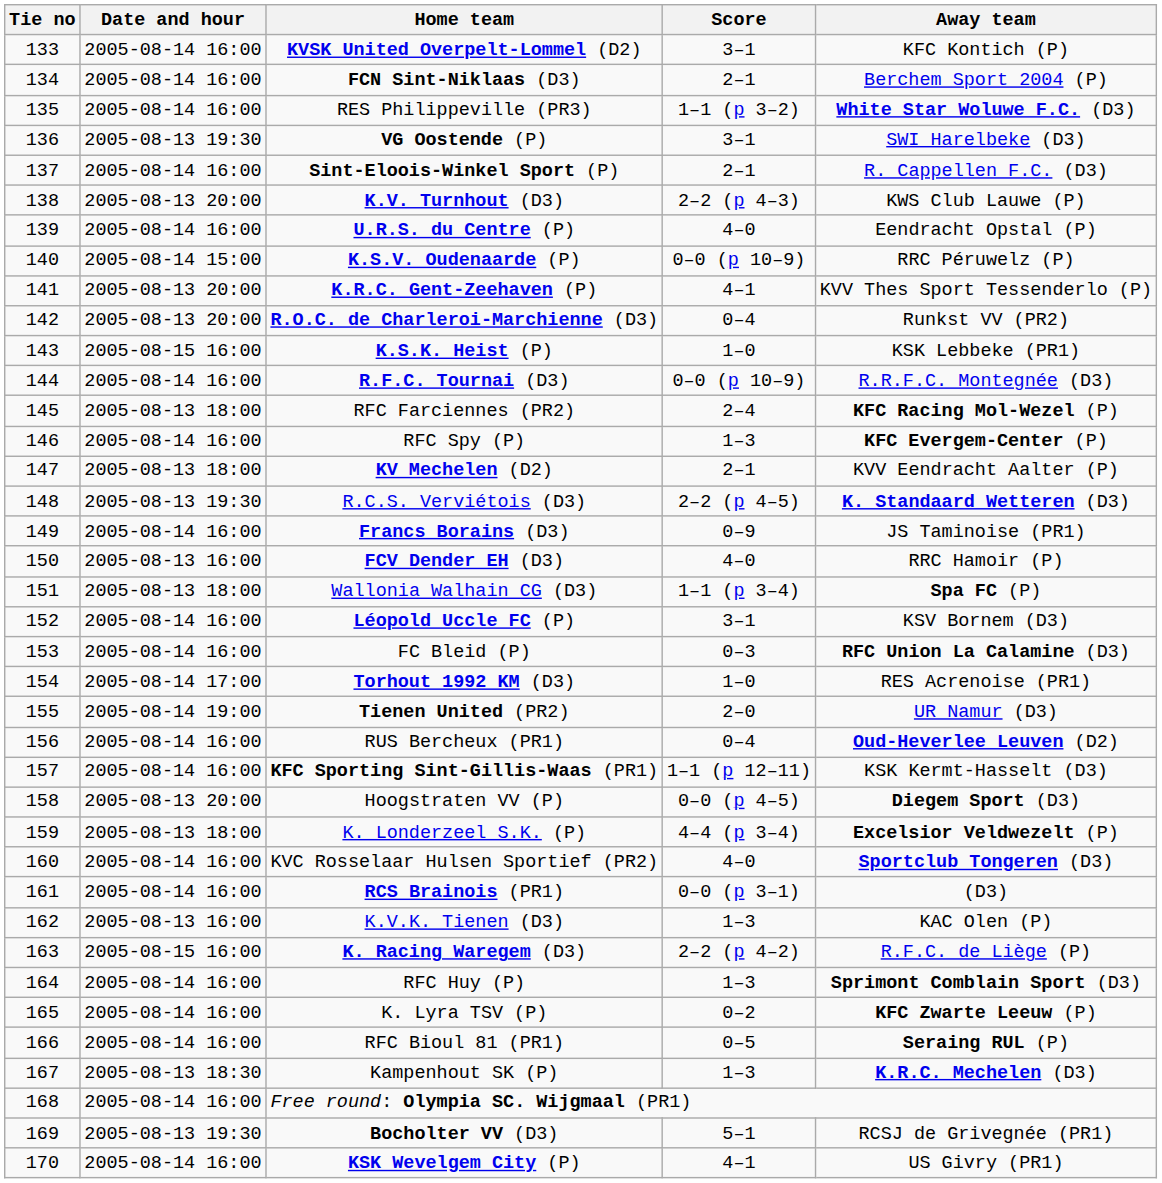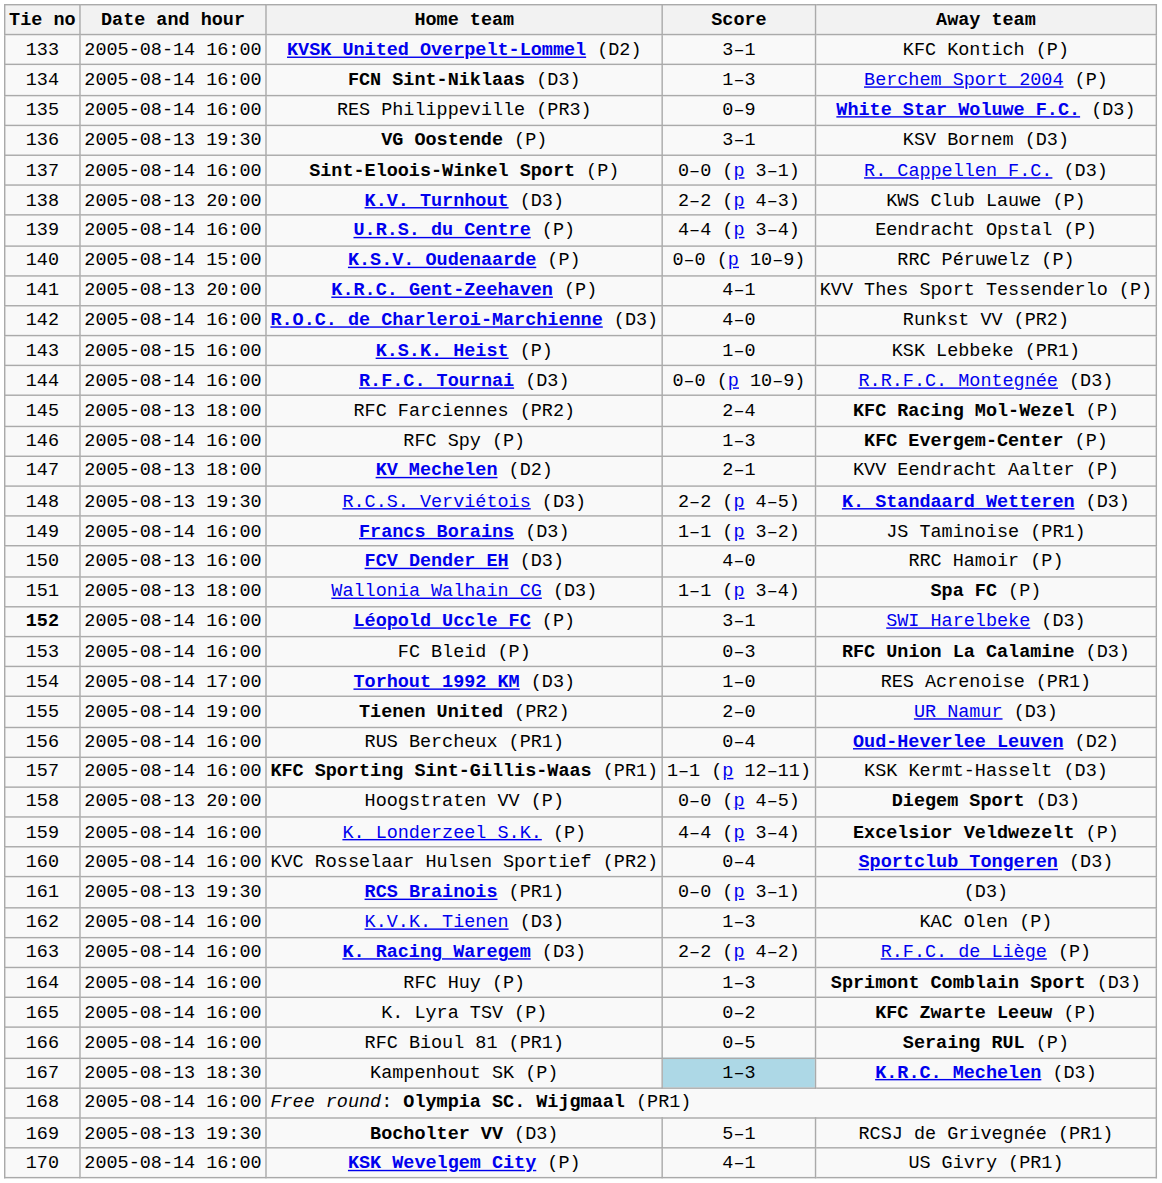 <table class="wikitable" style="text-align: center">
 <tr>
 <th>Tie no</th>
 <th>Date and hour</th>
 <th>Home team</th>
 <th>Score</th>
 <th>Away team</th>
 </tr>
 <tr>
 <td>133</td>
 <td>2005-08-14 16:00</td>
 <td><strong><a href='#'>KVSK United Overpelt-Lommel</a></strong> (D2)</td>
 <td>3–1</td>
 <td>KFC Kontich (P)</td>
 </tr>
 <tr>
 <td>134</td>
 <td>2005-08-14 16:00</td>
 <td><strong>FCN Sint-Niklaas</strong> (D3)</td>
-<td>2–1</td>
+<td>1–3</td>
 <td><a href='#'>Berchem Sport 2004</a> (P)</td>
 </tr>
 <tr>
 <td>135</td>
 <td>2005-08-14 16:00</td>
 <td>RES Philippeville (PR3)</td>
-<td>1–1 (<a href='#'>p</a> 3–2)</td>
+<td>0–9</td>
 <td><strong><a href='#'>White Star Woluwe F.C.</a></strong> (D3)</td>
 </tr>
 <tr>
 <td>136</td>
 <td>2005-08-13 19:30</td>
 <td><strong>VG Oostende</strong> (P)</td>
 <td>3–1</td>
-<td><a href='#'>SWI Harelbeke</a> (D3)</td>
+<td>KSV Bornem (D3)</td>
 </tr>
 <tr>
 <td>137</td>
 <td>2005-08-14 16:00</td>
 <td><strong>Sint-Eloois-Winkel Sport</strong> (P)</td>
-<td>2–1</td>
+<td>0–0 (<a href='#'>p</a> 3–1)</td>
 <td><a href='#'>R. Cappellen F.C.</a> (D3)</td>
 </tr>
 <tr>
 <td>138</td>
 <td>2005-08-13 20:00</td>
 <td><strong><a href='#'>K.V. Turnhout</a></strong> (D3)</td>
 <td>2–2 (<a href='#'>p</a> 4–3)</td>
 <td>KWS Club Lauwe (P)</td>
 </tr>
 <tr>
 <td>139</td>
 <td>2005-08-14 16:00</td>
 <td><strong><a href='#'>U.R.S. du Centre</a></strong> (P)</td>
-<td>4–0</td>
+<td>4–4 (<a href='#'>p</a> 3–4)</td>
 <td>Eendracht Opstal (P)</td>
 </tr>
 <tr>
 <td>140</td>
 <td>2005-08-14 15:00</td>
 <td><strong><a href='#'>K.S.V. Oudenaarde</a></strong> (P)</td>
 <td>0–0 (<a href='#'>p</a> 10–9)</td>
 <td>RRC Péruwelz (P)</td>
 </tr>
 <tr>
 <td>141</td>
 <td>2005-08-13 20:00</td>
 <td><strong><a href='#'>K.R.C. Gent-Zeehaven</a></strong> (P)</td>
 <td>4–1</td>
 <td>KVV Thes Sport Tessenderlo (P)</td>
 </tr>
 <tr>
 <td>142</td>
-<td>2005-08-13 20:00</td>
+<td>2005-08-14 16:00</td>
 <td><strong><a href='#'>R.O.C. de Charleroi-Marchienne</a></strong> (D3)</td>
-<td>0–4</td>
+<td>4–0</td>
 <td>Runkst VV (PR2)</td>
 </tr>
 <tr>
 <td>143</td>
 <td>2005-08-15 16:00</td>
 <td><strong><a href='#'>K.S.K. Heist</a></strong> (P)</td>
 <td>1–0</td>
 <td>KSK Lebbeke (PR1)</td>
 </tr>
 <tr>
 <td>144</td>
 <td>2005-08-14 16:00</td>
 <td><strong><a href='#'>R.F.C. Tournai</a></strong> (D3)</td>
 <td>0–0 (<a href='#'>p</a> 10–9)</td>
 <td><a href='#'>R.R.F.C. Montegnée</a> (D3)</td>
 </tr>
 <tr>
 <td>145</td>
 <td>2005-08-13 18:00</td>
 <td>RFC Farciennes (PR2)</td>
 <td>2–4</td>
 <td><strong>KFC Racing Mol-Wezel</strong> (P)</td>
 </tr>
 <tr>
 <td>146</td>
 <td>2005-08-14 16:00</td>
 <td>RFC Spy (P)</td>
 <td>1–3</td>
 <td><strong>KFC Evergem-Center</strong> (P)</td>
 </tr>
 <tr>
 <td>147</td>
 <td>2005-08-13 18:00</td>
 <td><strong><a href='#'>KV Mechelen</a></strong> (D2)</td>
 <td>2–1</td>
 <td>KVV Eendracht Aalter (P)</td>
 </tr>
 <tr>
 <td>148</td>
 <td>2005-08-13 19:30</td>
 <td><a href='#'>R.C.S. Verviétois</a> (D3)</td>
 <td>2–2 (<a href='#'>p</a> 4–5)</td>
 <td><strong><a href='#'>K. Standaard Wetteren</a></strong> (D3)</td>
 </tr>
 <tr>
 <td>149</td>
 <td>2005-08-14 16:00</td>
 <td><strong><a href='#'>Francs Borains</a></strong> (D3)</td>
-<td>0–9</td>
+<td>1–1 (<a href='#'>p</a> 3–2)</td>
 <td>JS Taminoise (PR1)</td>
 </tr>
 <tr>
 <td>150</td>
 <td>2005-08-13 16:00</td>
 <td><strong><a href='#'>FCV Dender EH</a></strong> (D3)</td>
 <td>4–0</td>
 <td>RRC Hamoir (P)</td>
 </tr>
 <tr>
 <td>151</td>
 <td>2005-08-13 18:00</td>
 <td><a href='#'>Wallonia Walhain CG</a> (D3)</td>
 <td>1–1 (<a href='#'>p</a> 3–4)</td>
 <td><strong>Spa FC</strong> (P)</td>
 </tr>
 <tr>
-<td>152</td>
+<td><strong>152</strong></td>
 <td>2005-08-14 16:00</td>
 <td><strong><a href='#'>Léopold Uccle FC</a></strong> (P)</td>
 <td>3–1</td>
-<td>KSV Bornem (D3)</td>
+<td><a href='#'>SWI Harelbeke</a> (D3)</td>
 </tr>
 <tr>
 <td>153</td>
 <td>2005-08-14 16:00</td>
 <td>FC Bleid (P)</td>
 <td>0–3</td>
 <td><strong>RFC Union La Calamine</strong> (D3)</td>
 </tr>
 <tr>
 <td>154</td>
 <td>2005-08-14 17:00</td>
 <td><strong><a href='#'>Torhout 1992 KM</a></strong> (D3)</td>
 <td>1–0</td>
 <td>RES Acrenoise (PR1)</td>
 </tr>
 <tr>
 <td>155</td>
 <td>2005-08-14 19:00</td>
 <td><strong>Tienen United</strong> (PR2)</td>
 <td>2–0</td>
 <td><a href='#'>UR Namur</a> (D3)</td>
 </tr>
 <tr>
 <td>156</td>
 <td>2005-08-14 16:00</td>
 <td>RUS Bercheux (PR1)</td>
 <td>0–4</td>
 <td><strong><a href='#'>Oud-Heverlee Leuven</a></strong> (D2)</td>
 </tr>
 <tr>
 <td>157</td>
 <td>2005-08-14 16:00</td>
 <td><strong>KFC Sporting Sint-Gillis-Waas</strong> (PR1)</td>
 <td>1–1 (<a href='#'>p</a> 12–11)</td>
 <td>KSK Kermt-Hasselt (D3)</td>
 </tr>
 <tr>
 <td>158</td>
 <td>2005-08-13 20:00</td>
 <td>Hoogstraten VV (P)</td>
 <td>0–0 (<a href='#'>p</a> 4–5)</td>
 <td><strong>Diegem Sport</strong> (D3)</td>
 </tr>
 <tr>
 <td>159</td>
-<td>2005-08-13 18:00</td>
+<td>2005-08-14 16:00</td>
 <td><a href='#'>K. Londerzeel S.K.</a> (P)</td>
 <td>4–4 (<a href='#'>p</a> 3–4)</td>
 <td><strong>Excelsior Veldwezelt</strong> (P)</td>
 </tr>
 <tr>
 <td>160</td>
 <td>2005-08-14 16:00</td>
 <td>KVC Rosselaar Hulsen Sportief (PR2)</td>
-<td>4–0</td>
+<td>0–4</td>
 <td><strong><a href='#'>Sportclub Tongeren</a></strong> (D3)</td>
 </tr>
 <tr>
 <td>161</td>
-<td>2005-08-14 16:00</td>
+<td>2005-08-13 19:30</td>
 <td><strong><a href='#'>RCS Brainois</a></strong> (PR1)</td>
 <td>0–0 (<a href='#'>p</a> 3–1)</td>
 <td> (D3)</td>
 </tr>
 <tr>
 <td>162</td>
-<td>2005-08-13 16:00</td>
+<td>2005-08-14 16:00</td>
 <td><a href='#'>K.V.K. Tienen</a> (D3)</td>
 <td>1–3</td>
 <td>KAC Olen (P)</td>
 </tr>
 <tr>
 <td>163</td>
-<td>2005-08-15 16:00</td>
+<td>2005-08-14 16:00</td>
 <td><strong><a href='#'>K. Racing Waregem</a></strong> (D3)</td>
 <td>2–2 (<a href='#'>p</a> 4–2)</td>
 <td><a href='#'>R.F.C. de Liège</a> (P)</td>
 </tr>
 <tr>
 <td>164</td>
 <td>2005-08-14 16:00</td>
 <td>RFC Huy (P)</td>
 <td>1–3</td>
 <td><strong>Sprimont Comblain Sport</strong> (D3)</td>
 </tr>
 <tr>
 <td>165</td>
 <td>2005-08-14 16:00</td>
 <td>K. Lyra TSV (P)</td>
 <td>0–2</td>
 <td><strong>KFC Zwarte Leeuw</strong> (P)</td>
 </tr>
 <tr>
 <td>166</td>
 <td>2005-08-14 16:00</td>
 <td>RFC Bioul 81 (PR1)</td>
 <td>0–5</td>
 <td><strong>Seraing RUL</strong> (P)</td>
 </tr>
 <tr>
 <td>167</td>
 <td>2005-08-13 18:30</td>
 <td>Kampenhout SK (P)</td>
-<td>1–3</td>
+<td style="background: lightblue;">1–3</td>
 <td><strong><a href='#'>K.R.C. Mechelen</a></strong> (D3)</td>
 </tr>
 <tr>
 <td>168</td>
 <td>2005-08-14 16:00</td>
 <td colspan="3" style="text-align: left"><em>Free round</em>: <strong>Olympia SC. Wijgmaal</strong> (PR1)</td>
 </tr>
 <tr>
 <td>169</td>
 <td>2005-08-13 19:30</td>
 <td><strong>Bocholter VV</strong> (D3)</td>
 <td>5–1</td>
 <td>RCSJ de Grivegnée (PR1)</td>
 </tr>
 <tr>
 <td>170</td>
 <td>2005-08-14 16:00</td>
 <td><strong><a href='#'>KSK Wevelgem City</a></strong> (P)</td>
 <td>4–1</td>
 <td>US Givry (PR1)</td>
 </tr>
 </table>
